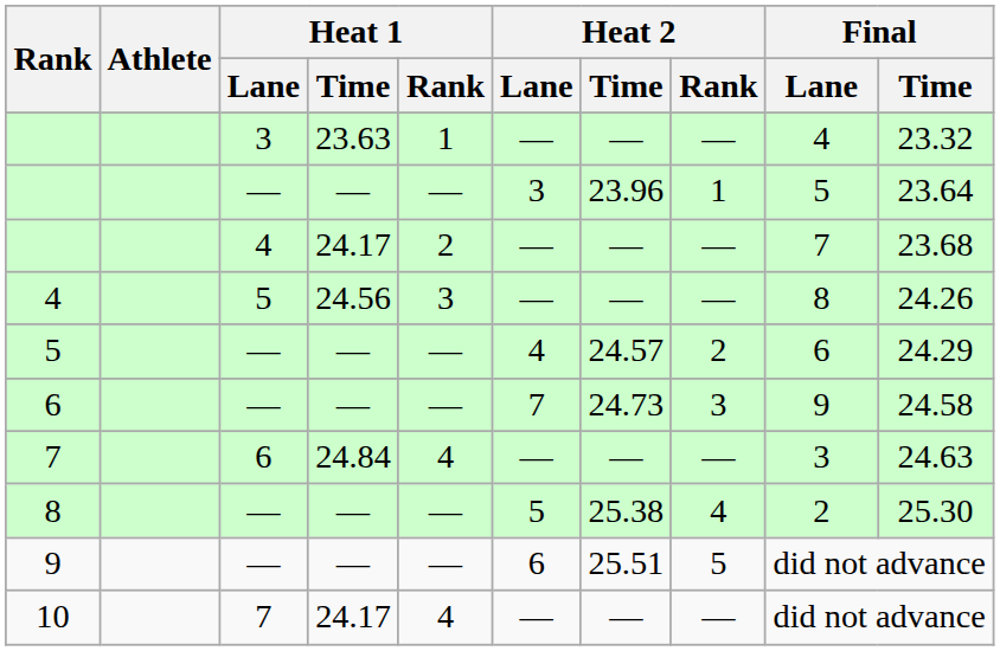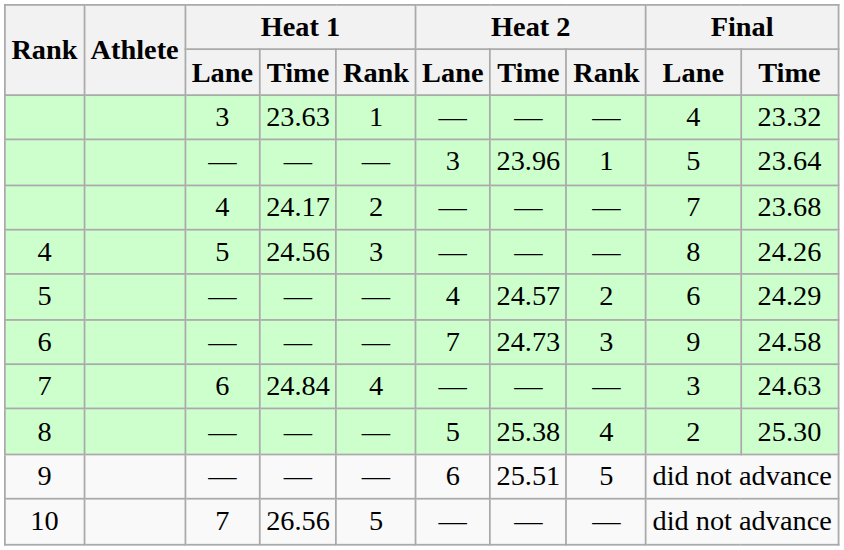 <table class="wikitable sortable"  style="text-align:center">
 <tr>
 <th rowspan="2" data-sort-type=number>Rank</th>
 <th rowspan="2">Athlete</th>
 <th colspan="3">Heat 1</th>
 <th colspan="3">Heat 2</th>
 <th colspan="2">Final</th>
 </tr>
 <tr>
 <th>Lane</th>
 <th>Time</th>
 <th>Rank</th>
 <th>Lane</th>
 <th>Time</th>
 <th>Rank</th>
 <th>Lane</th>
 <th>Time</th>
 </tr>
 <tr bgcolor=ccffcc>
 <td></td>
 <td align="left"></td>
 <td>3</td>
 <td>23.63</td>
 <td>1</td>
 <td>—</td>
 <td>—</td>
 <td>—</td>
 <td>4</td>
 <td>23.32</td>
 </tr>
 <tr bgcolor=ccffcc>
 <td></td>
 <td align="left"></td>
 <td>—</td>
 <td>—</td>
 <td>—</td>
 <td>3</td>
 <td>23.96</td>
 <td>1</td>
 <td>5</td>
 <td>23.64</td>
 </tr>
 <tr bgcolor=ccffcc>
 <td></td>
 <td align="left"></td>
 <td>4</td>
 <td>24.17</td>
 <td>2</td>
 <td>—</td>
 <td>—</td>
 <td>—</td>
 <td>7</td>
 <td>23.68</td>
 </tr>
 <tr bgcolor=ccffcc>
 <td>4</td>
 <td align="left"></td>
 <td>5</td>
 <td>24.56</td>
 <td>3</td>
 <td>—</td>
 <td>—</td>
 <td>—</td>
 <td>8</td>
 <td>24.26</td>
 </tr>
 <tr bgcolor=ccffcc>
 <td>5</td>
 <td align="left"></td>
 <td>—</td>
 <td>—</td>
 <td>—</td>
 <td>4</td>
 <td>24.57</td>
 <td>2</td>
 <td>6</td>
 <td>24.29</td>
 </tr>
 <tr bgcolor=ccffcc>
 <td>6</td>
 <td align="left"></td>
 <td>—</td>
 <td>—</td>
 <td>—</td>
 <td>7</td>
 <td>24.73</td>
 <td>3</td>
 <td>9</td>
 <td>24.58</td>
 </tr>
 <tr bgcolor=ccffcc>
 <td>7</td>
 <td align="left"></td>
 <td>6</td>
 <td>24.84</td>
 <td>4</td>
 <td>—</td>
 <td>—</td>
 <td>—</td>
 <td>3</td>
 <td>24.63</td>
 </tr>
 <tr bgcolor=ccffcc>
 <td>8</td>
 <td align="left"></td>
 <td>—</td>
 <td>—</td>
 <td>—</td>
 <td>5</td>
 <td>25.38</td>
 <td>4</td>
 <td>2</td>
 <td>25.30</td>
 </tr>
 <tr>
 <td>9</td>
 <td align="left"></td>
 <td>—</td>
 <td>—</td>
 <td>—</td>
 <td>6</td>
 <td>25.51</td>
 <td>5</td>
 <td colspan="2">did not advance</td>
 </tr>
 <tr>
 <td>10</td>
 <td align="left"></td>
 <td>7</td>
-<td>24.17</td>
-<td>4</td>
+<td>26.56</td>
+<td>5</td>
 <td>—</td>
 <td>—</td>
 <td>—</td>
 <td colspan="2">did not advance</td>
 </tr>
 </table>
